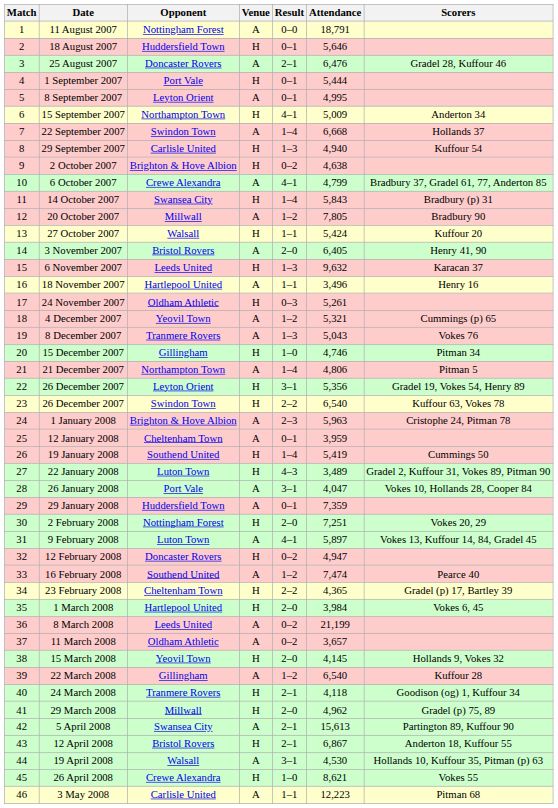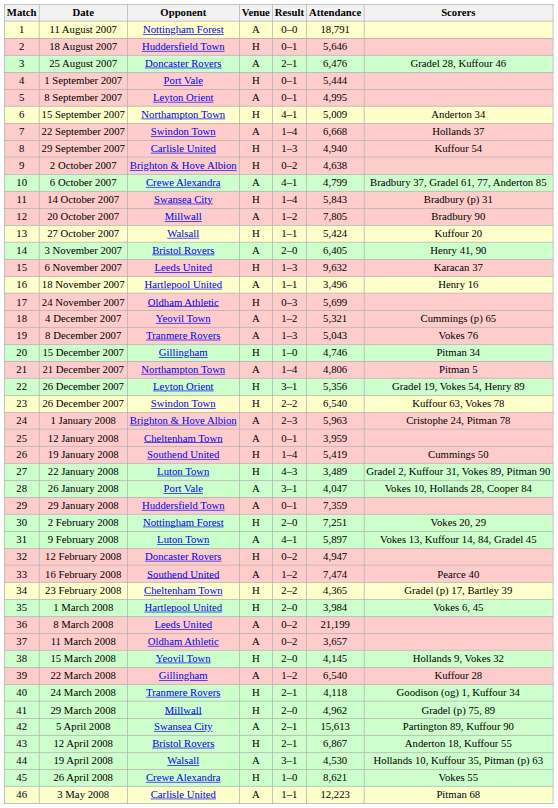 <table class="wikitable" style="font-size:100%; text-align:center">
 <tr>
 <th>Match</th>
 <th>Date</th>
 <th>Opponent</th>
 <th>Venue</th>
 <th>Result</th>
 <th>Attendance</th>
 <th>Scorers</th>
 </tr>
 <tr style="background: #FFFFCC;">
 <td>1</td>
 <td>11 August 2007</td>
 <td><a href='#'>Nottingham Forest</a></td>
 <td>A</td>
 <td>0–0</td>
 <td>18,791</td>
 <td></td>
 </tr>
 <tr style="background: #FFCCCC;">
 <td>2</td>
 <td>18 August 2007</td>
 <td><a href='#'>Huddersfield Town</a></td>
 <td>H</td>
 <td>0–1</td>
 <td>5,646</td>
 <td></td>
 </tr>
 <tr style="background: #CCFFCC;">
 <td>3</td>
 <td>25 August 2007</td>
 <td><a href='#'>Doncaster Rovers</a></td>
 <td>A</td>
 <td>2–1</td>
 <td>6,476</td>
 <td>Gradel 28, Kuffour 46</td>
 </tr>
 <tr style="background: #FFCCCC;">
 <td>4</td>
 <td>1 September 2007</td>
 <td><a href='#'>Port Vale</a></td>
 <td>H</td>
 <td>0–1</td>
 <td>5,444</td>
 <td></td>
 </tr>
 <tr style="background: #FFCCCC;">
 <td>5</td>
 <td>8 September 2007</td>
 <td><a href='#'>Leyton Orient</a></td>
 <td>A</td>
 <td>0–1</td>
 <td>4,995</td>
 <td></td>
 </tr>
 <tr style="background: #FFFFCC;">
 <td>6</td>
 <td>15 September 2007</td>
 <td><a href='#'>Northampton Town</a></td>
 <td>H</td>
 <td>4–1</td>
 <td>5,009</td>
 <td>Anderton 34</td>
 </tr>
 <tr style="background: #FFCCCC;">
 <td>7</td>
 <td>22 September 2007</td>
 <td><a href='#'>Swindon Town</a></td>
 <td>A</td>
 <td>1–4</td>
 <td>6,668</td>
 <td>Hollands 37</td>
 </tr>
 <tr style="background: #FFCCCC;">
 <td>8</td>
 <td>29 September 2007</td>
 <td><a href='#'>Carlisle United</a></td>
 <td>H</td>
 <td>1–3</td>
 <td>4,940</td>
 <td>Kuffour 54</td>
 </tr>
 <tr style="background: #FFCCCC;">
 <td>9</td>
 <td>2 October 2007</td>
 <td><a href='#'>Brighton & Hove Albion</a></td>
 <td>H</td>
 <td>0–2</td>
 <td>4,638</td>
 <td></td>
 </tr>
 <tr style="background: #CCFFCC;">
 <td>10</td>
 <td>6 October 2007</td>
 <td><a href='#'>Crewe Alexandra</a></td>
 <td>A</td>
 <td>4–1</td>
 <td>4,799</td>
 <td>Bradbury 37, Gradel 61, 77, Anderton 85</td>
 </tr>
 <tr style="background: #FFCCCC;">
 <td>11</td>
 <td>14 October 2007</td>
 <td><a href='#'>Swansea City</a></td>
 <td>H</td>
 <td>1–4</td>
 <td>5,843</td>
 <td>Bradbury (p) 31</td>
 </tr>
 <tr style="background: #FFCCCC;">
 <td>12</td>
 <td>20 October 2007</td>
 <td><a href='#'>Millwall</a></td>
 <td>A</td>
 <td>1–2</td>
 <td>7,805</td>
 <td>Bradbury 90</td>
 </tr>
 <tr style="background: #FFFFCC;">
 <td>13</td>
 <td>27 October 2007</td>
 <td><a href='#'>Walsall</a></td>
 <td>H</td>
 <td>1–1</td>
 <td>5,424</td>
 <td>Kuffour 20</td>
 </tr>
 <tr style="background: #CCFFCC;">
 <td>14</td>
 <td>3 November 2007</td>
 <td><a href='#'>Bristol Rovers</a></td>
 <td>A</td>
 <td>2–0</td>
 <td>6,405</td>
 <td>Henry 41, 90</td>
 </tr>
 <tr style="background: #FFCCCC;">
 <td>15</td>
 <td>6 November 2007</td>
 <td><a href='#'>Leeds United</a></td>
 <td>H</td>
 <td>1–3</td>
 <td>9,632</td>
 <td>Karacan 37</td>
 </tr>
 <tr style="background: #FFFFCC;">
 <td>16</td>
 <td>18 November 2007</td>
 <td><a href='#'>Hartlepool United</a></td>
 <td>A</td>
 <td>1–1</td>
 <td>3,496</td>
 <td>Henry 16</td>
 </tr>
 <tr style="background: #FFCCCC;">
 <td>17</td>
 <td>24 November 2007</td>
 <td><a href='#'>Oldham Athletic</a></td>
 <td>H</td>
 <td>0–3</td>
-<td>5,261</td>
+<td>5,699</td>
 <td></td>
 </tr>
 <tr style="background: #FFCCCC;">
 <td>18</td>
 <td>4 December 2007</td>
 <td><a href='#'>Yeovil Town</a></td>
 <td>A</td>
 <td>1–2</td>
 <td>5,321</td>
 <td>Cummings (p) 65</td>
 </tr>
 <tr style="background: #FFCCCC;">
 <td>19</td>
 <td>8 December 2007</td>
 <td><a href='#'>Tranmere Rovers</a></td>
 <td>A</td>
 <td>1–3</td>
 <td>5,043</td>
 <td>Vokes 76</td>
 </tr>
 <tr style="background: #CCFFCC;">
 <td>20</td>
 <td>15 December 2007</td>
 <td><a href='#'>Gillingham</a></td>
 <td>H</td>
 <td>1–0</td>
 <td>4,746</td>
 <td>Pitman 34</td>
 </tr>
 <tr style="background: #FFCCCC;">
 <td>21</td>
 <td>21 December 2007</td>
 <td><a href='#'>Northampton Town</a></td>
 <td>A</td>
 <td>1–4</td>
 <td>4,806</td>
 <td>Pitman 5</td>
 </tr>
 <tr style="background: #CCFFCC;">
 <td>22</td>
 <td>26 December 2007</td>
 <td><a href='#'>Leyton Orient</a></td>
 <td>H</td>
 <td>3–1</td>
 <td>5,356</td>
 <td>Gradel 19, Vokes 54, Henry 89</td>
 </tr>
 <tr style="background: #FFFFCC;">
 <td>23</td>
 <td>26 December 2007</td>
 <td><a href='#'>Swindon Town</a></td>
 <td>H</td>
 <td>2–2</td>
 <td>6,540</td>
 <td>Kuffour 63, Vokes 78</td>
 </tr>
 <tr style="background: #FFCCCC;">
 <td>24</td>
 <td>1 January 2008</td>
 <td><a href='#'>Brighton & Hove Albion</a></td>
 <td>A</td>
 <td>2–3</td>
 <td>5,963</td>
 <td>Cristophe 24, Pitman 78</td>
 </tr>
 <tr style="background: #FFCCCC;">
 <td>25</td>
 <td>12 January 2008</td>
 <td><a href='#'>Cheltenham Town</a></td>
 <td>A</td>
 <td>0–1</td>
 <td>3,959</td>
 <td></td>
 </tr>
 <tr style="background: #FFCCCC;">
 <td>26</td>
 <td>19 January 2008</td>
 <td><a href='#'>Southend United</a></td>
 <td>H</td>
 <td>1–4</td>
 <td>5,419</td>
 <td>Cummings 50</td>
 </tr>
 <tr style="background: #CCFFCC;">
 <td>27</td>
 <td>22 January 2008</td>
 <td><a href='#'>Luton Town</a></td>
 <td>H</td>
 <td>4–3</td>
 <td>3,489</td>
 <td>Gradel 2, Kuffour 31, Vokes 89, Pitman 90</td>
 </tr>
 <tr style="background: #CCFFCC;">
 <td>28</td>
 <td>26 January 2008</td>
 <td><a href='#'>Port Vale</a></td>
 <td>A</td>
 <td>3–1</td>
 <td>4,047</td>
 <td>Vokes 10, Hollands 28, Cooper 84</td>
 </tr>
 <tr style="background: #FFCCCC;">
 <td>29</td>
 <td>29 January 2008</td>
 <td><a href='#'>Huddersfield Town</a></td>
 <td>A</td>
 <td>0–1</td>
 <td>7,359</td>
 <td></td>
 </tr>
 <tr style="background: #CCFFCC;">
 <td>30</td>
 <td>2 February 2008</td>
 <td><a href='#'>Nottingham Forest</a></td>
 <td>H</td>
 <td>2–0</td>
 <td>7,251</td>
 <td>Vokes 20, 29</td>
 </tr>
 <tr style="background: #CCFFCC;">
 <td>31</td>
 <td>9 February 2008</td>
 <td><a href='#'>Luton Town</a></td>
 <td>A</td>
 <td>4–1</td>
 <td>5,897</td>
 <td>Vokes 13, Kuffour 14, 84, Gradel 45</td>
 </tr>
 <tr style="background: #FFCCCC;">
 <td>32</td>
 <td>12 February 2008</td>
 <td><a href='#'>Doncaster Rovers</a></td>
 <td>H</td>
 <td>0–2</td>
 <td>4,947</td>
 <td></td>
 </tr>
 <tr style="background: #FFCCCC;">
 <td>33</td>
 <td>16 February 2008</td>
 <td><a href='#'>Southend United</a></td>
 <td>A</td>
 <td>1–2</td>
 <td>7,474</td>
 <td>Pearce 40</td>
 </tr>
 <tr style="background: #FFFFCC;">
 <td>34</td>
 <td>23 February 2008</td>
 <td><a href='#'>Cheltenham Town</a></td>
 <td>H</td>
 <td>2–2</td>
 <td>4,365</td>
 <td>Gradel (p) 17, Bartley 39</td>
 </tr>
 <tr style="background: #CCFFCC;">
 <td>35</td>
 <td>1 March 2008</td>
 <td><a href='#'>Hartlepool United</a></td>
 <td>H</td>
 <td>2–0</td>
 <td>3,984</td>
 <td>Vokes 6, 45</td>
 </tr>
 <tr style="background: #FFCCCC;">
 <td>36</td>
 <td>8 March 2008</td>
 <td><a href='#'>Leeds United</a></td>
 <td>A</td>
 <td>0–2</td>
 <td>21,199</td>
 <td></td>
 </tr>
 <tr style="background: #FFCCCC;">
 <td>37</td>
 <td>11 March 2008</td>
 <td><a href='#'>Oldham Athletic</a></td>
 <td>A</td>
 <td>0–2</td>
 <td>3,657</td>
 <td></td>
 </tr>
 <tr style="background: #CCFFCC;">
 <td>38</td>
 <td>15 March 2008</td>
 <td><a href='#'>Yeovil Town</a></td>
 <td>H</td>
 <td>2–0</td>
 <td>4,145</td>
 <td>Hollands 9, Vokes 32</td>
 </tr>
 <tr style="background: #FFCCCC;">
 <td>39</td>
 <td>22 March 2008</td>
 <td><a href='#'>Gillingham</a></td>
 <td>A</td>
 <td>1–2</td>
 <td>6,540</td>
 <td>Kuffour 28</td>
 </tr>
 <tr style="background: #CCFFCC;">
 <td>40</td>
 <td>24 March 2008</td>
 <td><a href='#'>Tranmere Rovers</a></td>
 <td>H</td>
 <td>2–1</td>
 <td>4,118</td>
 <td>Goodison (og) 1, Kuffour 34</td>
 </tr>
 <tr style="background: #CCFFCC;">
 <td>41</td>
 <td>29 March 2008</td>
 <td><a href='#'>Millwall</a></td>
 <td>H</td>
 <td>2–0</td>
 <td>4,962</td>
 <td>Gradel (p) 75, 89</td>
 </tr>
 <tr style="background: #CCFFCC;">
 <td>42</td>
 <td>5 April 2008</td>
 <td><a href='#'>Swansea City</a></td>
 <td>A</td>
 <td>2–1</td>
 <td>15,613</td>
 <td>Partington 89, Kuffour 90</td>
 </tr>
 <tr style="background: #CCFFCC;">
 <td>43</td>
 <td>12 April 2008</td>
 <td><a href='#'>Bristol Rovers</a></td>
 <td>H</td>
 <td>2–1</td>
 <td>6,867</td>
 <td>Anderton 18, Kuffour 55</td>
 </tr>
 <tr style="background: #CCFFCC;">
 <td>44</td>
 <td>19 April 2008</td>
 <td><a href='#'>Walsall</a></td>
 <td>A</td>
 <td>3–1</td>
 <td>4,530</td>
 <td>Hollands 10, Kuffour 35, Pitman (p) 63</td>
 </tr>
 <tr style="background: #CCFFCC;">
 <td>45</td>
 <td>26 April 2008</td>
 <td><a href='#'>Crewe Alexandra</a></td>
 <td>H</td>
 <td>1–0</td>
 <td>8,621</td>
 <td>Vokes 55</td>
 </tr>
 <tr style="background: #FFFFCC;">
 <td>46</td>
 <td>3 May 2008</td>
 <td><a href='#'>Carlisle United</a></td>
 <td>A</td>
 <td>1–1</td>
 <td>12,223</td>
 <td>Pitman 68</td>
 </tr>
 </table>
